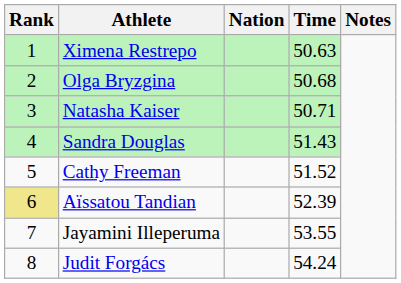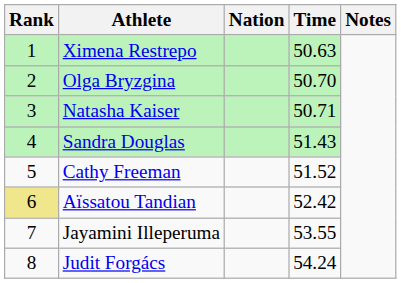 <table class="wikitable sortable" style="text-align:center">
 <tr>
 <th>Rank</th>
 <th>Athlete</th>
 <th>Nation</th>
 <th>Time</th>
 <th>Notes</th>
 </tr>
 <tr style="background:#bbf3bb;">
 <td>1</td>
 <td align=left><a href='#'>Ximena Restrepo</a></td>
 <td align=left></td>
 <td>50.63</td>
 </tr>
 <tr style="background:#bbf3bb;">
 <td>2</td>
 <td align=left><a href='#'>Olga Bryzgina</a></td>
 <td align=left></td>
-<td>50.68</td>
+<td>50.70</td>
 </tr>
 <tr style="background:#bbf3bb;">
 <td>3</td>
 <td align=left><a href='#'>Natasha Kaiser</a></td>
 <td align=left></td>
 <td>50.71</td>
 </tr>
 <tr style="background:#bbf3bb;">
 <td>4</td>
 <td align=left><a href='#'>Sandra Douglas</a></td>
 <td align=left></td>
 <td>51.43</td>
 </tr>
 <tr>
 <td>5</td>
 <td align=left><a href='#'>Cathy Freeman</a></td>
 <td align=left></td>
 <td>51.52</td>
 </tr>
 <tr>
 <td style="background: khaki;">6</td>
 <td align=left><a href='#'>Aïssatou Tandian</a></td>
 <td align=left></td>
-<td>52.39</td>
+<td>52.42</td>
 </tr>
 <tr>
 <td>7</td>
 <td align=left>Jayamini Illeperuma</td>
 <td align=left></td>
 <td>53.55</td>
 </tr>
 <tr>
 <td>8</td>
 <td align=left><a href='#'>Judit Forgács</a></td>
 <td align=left></td>
 <td>54.24</td>
 </tr>
 </table>
